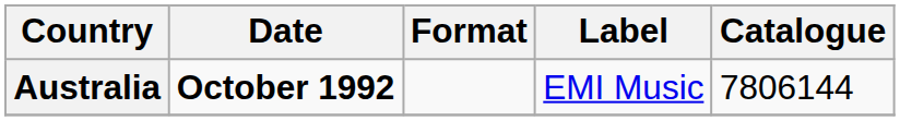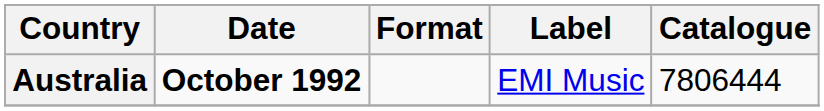 <table class="wikitable plainrowheaders">
 <tr>
 <th scope="col">Country</th>
 <th scope="col">Date</th>
 <th scope="col">Format</th>
 <th scope="col">Label</th>
 <th scope="col">Catalogue</th>
 </tr>
 <tr>
 <th scope="row">Australia</th>
 <td><strong>October 1992</strong></td>
 <td></td>
 <td><a href='#'>EMI Music</a></td>
-<td>7806144</td>
+<td>7806444</td>
 </tr>
 <tr>
 </tr>
 </table>
